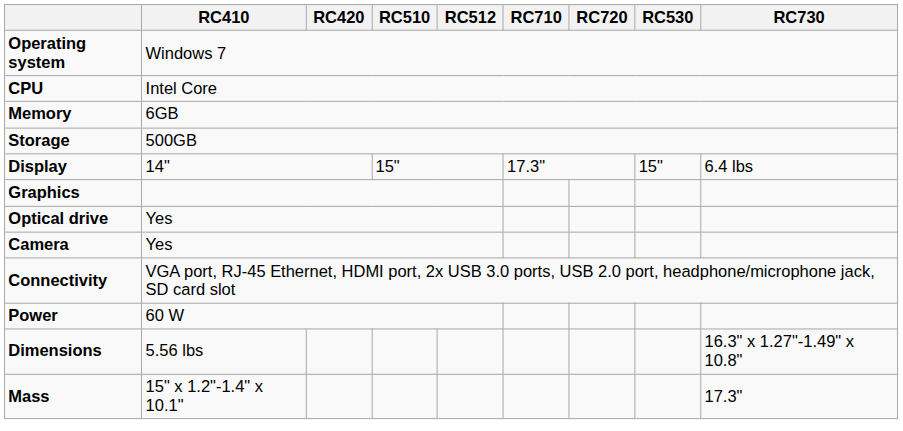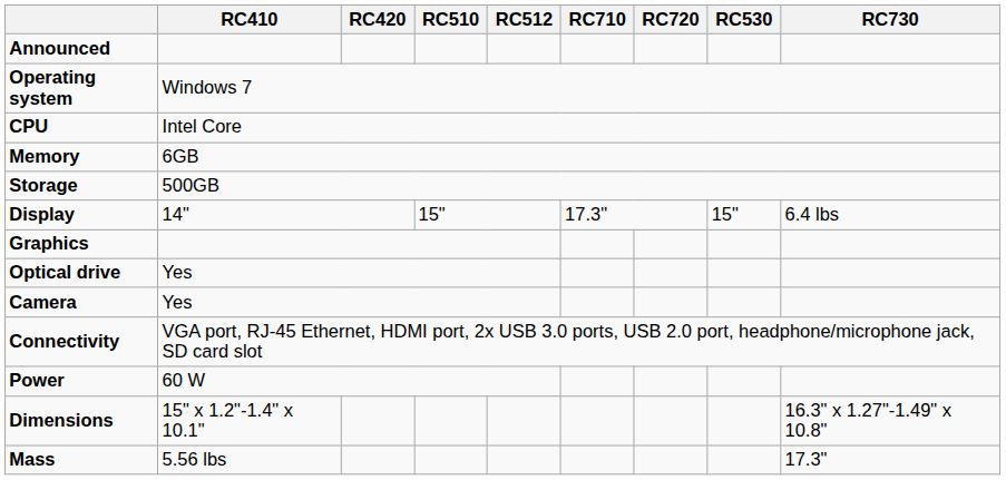 <table class="wikitable">
 <tr>
 <th></th>
 <th>RC410</th>
 <th>RC420</th>
 <th>RC510</th>
 <th>RC512</th>
 <th>RC710</th>
 <th>RC720</th>
 <th>RC530</th>
 <th>RC730</th>
+</tr>
+<tr>
+<td><strong>Announced</strong></td>
+<td></td>
+<td></td>
+<td></td>
+<td></td>
+<td></td>
+<td></td>
+<td></td>
+<td></td>
 </tr>
 <tr>
 <td><strong>Operating system</strong></td>
 <td colspan="8">Windows 7</td>
 </tr>
 <tr>
 <td><strong>CPU</strong></td>
 <td colspan="8">Intel Core</td>
 </tr>
 <tr>
 <td><strong>Memory</strong></td>
 <td colspan="8">6GB</td>
 </tr>
 <tr>
 <td><strong>Storage</strong></td>
 <td colspan="8">500GB</td>
 </tr>
 <tr>
 <td><strong>Display</strong></td>
 <td colspan="2">14"</td>
 <td colspan="2">15"</td>
 <td colspan="2">17.3"</td>
 <td>15"</td>
 <td>6.4 lbs</td>
 </tr>
 <tr>
 <td><strong>Graphics</strong></td>
 <td colspan="4"></td>
 <td></td>
 <td></td>
 <td></td>
 <td></td>
 </tr>
 <tr>
 <td><strong>Optical drive</strong></td>
 <td colspan="4">Yes</td>
 <td></td>
 <td></td>
 <td></td>
 <td></td>
 </tr>
 <tr>
 <td><strong>Camera</strong></td>
 <td colspan="4">Yes</td>
 <td></td>
 <td></td>
 <td></td>
 <td></td>
 </tr>
 <tr>
 <td><strong>Connectivity</strong></td>
 <td colspan="8">VGA port, RJ-45 Ethernet, HDMI port, 2x USB 3.0 ports, USB 2.0 port, headphone/microphone jack, SD card slot</td>
 </tr>
 <tr>
 <td><strong>Power</strong></td>
 <td colspan="4">60 W</td>
 <td></td>
 <td></td>
 <td></td>
 <td></td>
 </tr>
 <tr>
 <td><strong>Dimensions</strong></td>
-<td>5.56 lbs</td>
+<td>15" x 1.2"-1.4" x 10.1"</td>
 <td></td>
 <td></td>
 <td></td>
 <td></td>
 <td></td>
 <td></td>
 <td>16.3" x 1.27"-1.49" x 10.8"</td>
 </tr>
 <tr>
 <td><strong>Mass</strong></td>
-<td>15" x 1.2"-1.4" x 10.1"</td>
+<td>5.56 lbs</td>
 <td></td>
 <td></td>
 <td></td>
 <td></td>
 <td></td>
 <td></td>
 <td>17.3"</td>
 </tr>
 </table>
